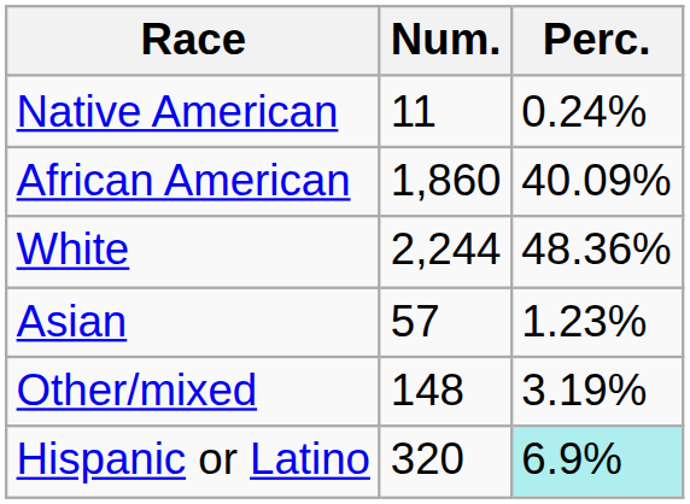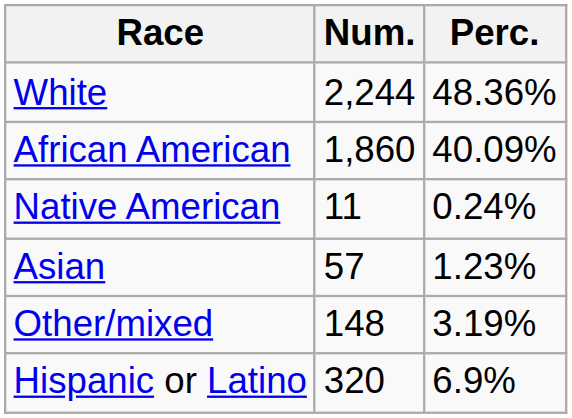 <table class="wikitable">
 <tr>
 <th>Race</th>
 <th>Num.</th>
 <th>Perc.</th>
 </tr>
 <tr>
-<td><a href='#'>Native American</a></td>
-<td>11</td>
-<td>0.24%</td>
+<td><a href='#'>White</a></td>
+<td>2,244</td>
+<td>48.36%</td>
 </tr>
 <tr>
 <td><a href='#'>African American</a></td>
 <td>1,860</td>
 <td>40.09%</td>
 </tr>
 <tr>
-<td><a href='#'>White</a></td>
-<td>2,244</td>
-<td>48.36%</td>
+<td><a href='#'>Native American</a></td>
+<td>11</td>
+<td>0.24%</td>
 </tr>
 <tr>
 <td><a href='#'>Asian</a></td>
 <td>57</td>
 <td>1.23%</td>
 </tr>
 <tr>
 <td><a href='#'>Other/mixed</a></td>
 <td>148</td>
 <td>3.19%</td>
 </tr>
 <tr>
 <td><a href='#'>Hispanic</a> or <a href='#'>Latino</a></td>
 <td>320</td>
-<td style="background: paleturquoise;">6.9%</td>
+<td>6.9%</td>
 </tr>
 </table>
